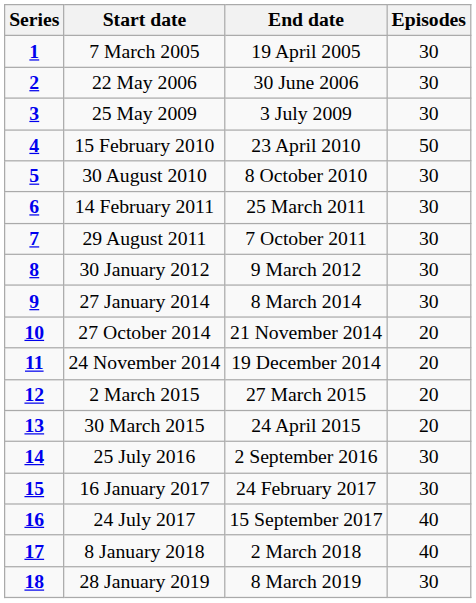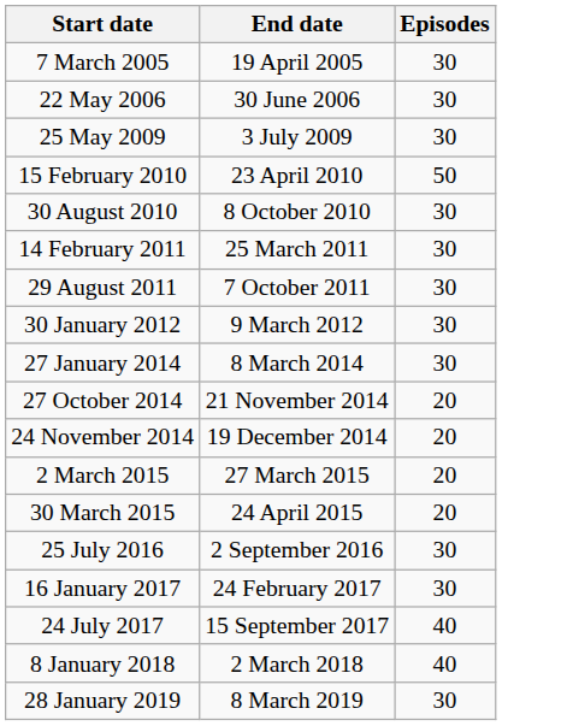 <table class="wikitable" style="text-align:center;">
 <tr>
-<th>Series</th>
 <th>Start date</th>
 <th>End date</th>
 <th>Episodes</th>
 </tr>
 <tr>
-<td><strong><a href='#'>1</a></strong></td>
 <td>7 March 2005</td>
 <td>19 April 2005</td>
 <td>30</td>
 </tr>
 <tr>
-<td><strong><a href='#'>2</a></strong></td>
 <td>22 May 2006</td>
 <td>30 June 2006</td>
 <td>30</td>
 </tr>
 <tr>
-<td><strong><a href='#'>3</a></strong></td>
 <td>25 May 2009</td>
 <td>3 July 2009</td>
 <td>30</td>
 </tr>
 <tr>
-<td><strong><a href='#'>4</a></strong></td>
 <td>15 February 2010</td>
 <td>23 April 2010</td>
 <td>50</td>
 </tr>
 <tr>
-<td><strong><a href='#'>5</a></strong></td>
 <td>30 August 2010</td>
 <td>8 October 2010</td>
 <td>30</td>
 </tr>
 <tr>
-<td><strong><a href='#'>6</a></strong></td>
 <td>14 February 2011</td>
 <td>25 March 2011</td>
 <td>30</td>
 </tr>
 <tr>
-<td><strong><a href='#'>7</a></strong></td>
 <td>29 August 2011</td>
 <td>7 October 2011</td>
 <td>30</td>
 </tr>
 <tr>
-<td><strong><a href='#'>8</a></strong></td>
 <td>30 January 2012</td>
 <td>9 March 2012</td>
 <td>30</td>
 </tr>
 <tr>
-<td><strong><a href='#'>9</a></strong></td>
 <td>27 January 2014</td>
 <td>8 March 2014</td>
 <td>30</td>
 </tr>
 <tr>
-<td><strong><a href='#'>10</a></strong></td>
 <td>27 October 2014</td>
 <td>21 November 2014</td>
 <td>20</td>
 </tr>
 <tr>
-<td><strong><a href='#'>11</a></strong></td>
 <td>24 November 2014</td>
 <td>19 December 2014</td>
 <td>20</td>
 </tr>
 <tr>
-<td><strong><a href='#'>12</a></strong></td>
 <td>2 March 2015</td>
 <td>27 March 2015</td>
 <td>20</td>
 </tr>
 <tr>
-<td><strong><a href='#'>13</a></strong></td>
 <td>30 March 2015</td>
 <td>24 April 2015</td>
 <td>20</td>
 </tr>
 <tr>
-<td><strong><a href='#'>14</a></strong></td>
 <td>25 July 2016</td>
 <td>2 September 2016</td>
 <td>30</td>
 </tr>
 <tr>
-<td><strong><a href='#'>15</a></strong></td>
 <td>16 January 2017</td>
 <td>24 February 2017</td>
 <td>30</td>
 </tr>
 <tr>
-<td><strong><a href='#'>16</a></strong></td>
 <td>24 July 2017</td>
 <td>15 September 2017</td>
 <td>40</td>
 </tr>
 <tr>
-<td><strong><a href='#'>17</a></strong></td>
 <td>8 January 2018</td>
 <td>2 March 2018</td>
 <td>40</td>
 </tr>
 <tr>
-<td><strong><a href='#'>18</a></strong></td>
 <td>28 January 2019</td>
 <td>8 March 2019</td>
 <td>30</td>
 </tr>
 </table>
